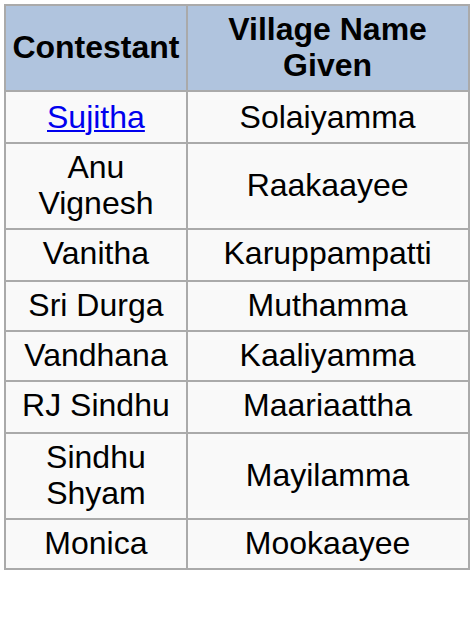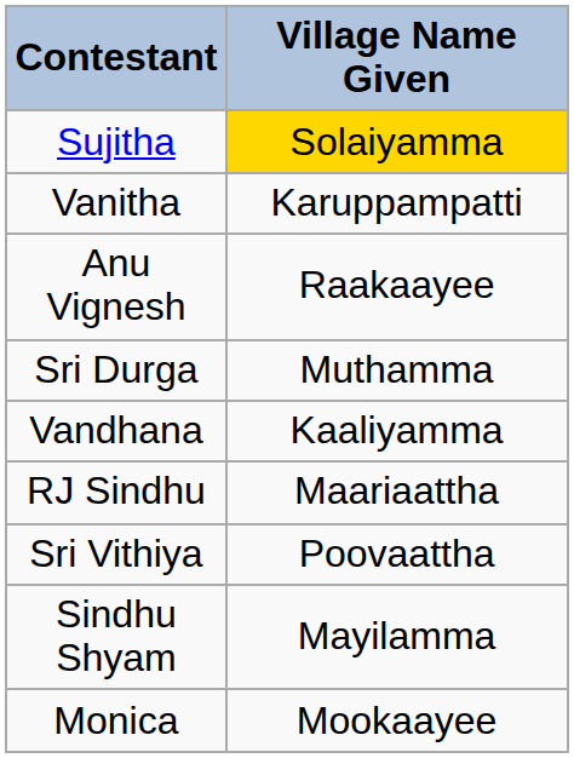 <table class="wikitable" style="text-align: center;">
 <tr>
 <th style="width:20pt; background:LightSteelBlue;">Contestant</th>
 <th style="width:100pt; background:LightSteelBlue;">Village Name Given</th>
 </tr>
 <tr>
 <td><a href='#'>Sujitha</a></td>
-<td>Solaiyamma</td>
+<td style="background: gold;">Solaiyamma</td>
+</tr>
+<tr>
+<td>Vanitha</td>
+<td>Karuppampatti</td>
 </tr>
 <tr>
 <td>Anu Vignesh</td>
 <td>Raakaayee</td>
-</tr>
-<tr>
-<td>Vanitha</td>
-<td>Karuppampatti</td>
 </tr>
 <tr>
 <td>Sri Durga</td>
 <td>Muthamma</td>
 </tr>
 <tr>
 <td>Vandhana</td>
 <td>Kaaliyamma</td>
 </tr>
 <tr>
 <td>RJ Sindhu</td>
 <td>Maariaattha</td>
 </tr>
 <tr>
+<td>Sri Vithiya</td>
+<td>Poovaattha</td>
+</tr>
+<tr>
 <td>Sindhu Shyam</td>
 <td>Mayilamma</td>
 </tr>
 <tr>
 <td>Monica</td>
 <td>Mookaayee</td>
 </tr>
 </table>
